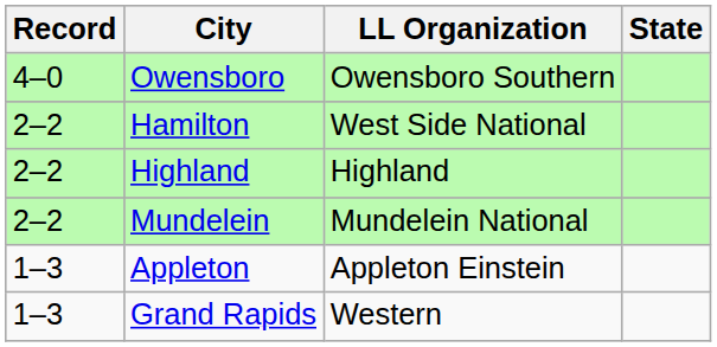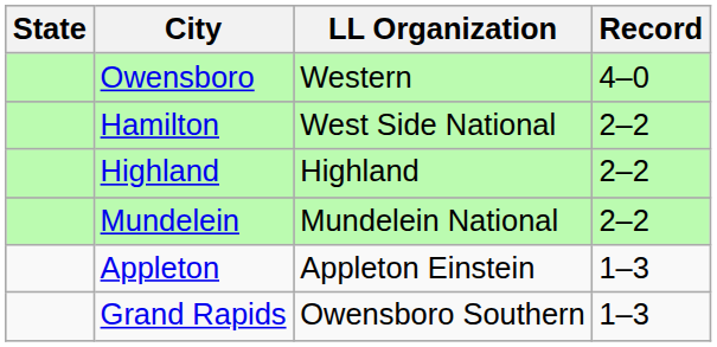 <table class="wikitable">
 <tr>
-<th>Record</th>
+<th>State</th>
 <th>City</th>
 <th>LL Organization</th>
-<th>State</th>
+<th>Record</th>
 </tr>
 <tr bgcolor=#bbfbb>
+<td><strong></strong></td>
+<td><a href='#'>Owensboro</a></td>
+<td>Western</td>
 <td>4–0</td>
-<td><a href='#'>Owensboro</a></td>
-<td>Owensboro Southern</td>
-<td><strong></strong></td>
 </tr>
 <tr bgcolor=#bbfbb>
-<td>2–2</td>
+<td><strong></strong></td>
 <td><a href='#'>Hamilton</a></td>
 <td>West Side National</td>
-<td><strong></strong></td>
+<td>2–2</td>
 </tr>
 <tr bgcolor=#bbfbb>
-<td>2–2</td>
+<td><strong></strong></td>
 <td><a href='#'>Highland</a></td>
 <td>Highland</td>
-<td><strong></strong></td>
+<td>2–2</td>
 </tr>
 <tr bgcolor=#bbfbb>
-<td>2–2</td>
+<td><strong></strong></td>
 <td><a href='#'>Mundelein</a></td>
 <td>Mundelein National</td>
-<td><strong></strong></td>
+<td>2–2</td>
 </tr>
 <tr>
-<td>1–3</td>
+<td><strong></strong></td>
 <td><a href='#'>Appleton</a></td>
 <td>Appleton Einstein</td>
-<td><strong></strong></td>
+<td>1–3</td>
 </tr>
 <tr>
+<td><strong></strong></td>
+<td><a href='#'>Grand Rapids</a></td>
+<td>Owensboro Southern</td>
 <td>1–3</td>
-<td><a href='#'>Grand Rapids</a></td>
-<td>Western</td>
-<td><strong></strong></td>
 </tr>
 </table>
